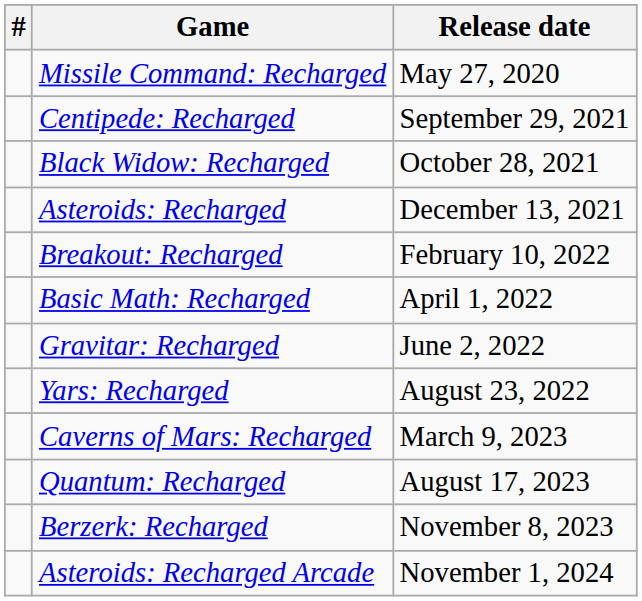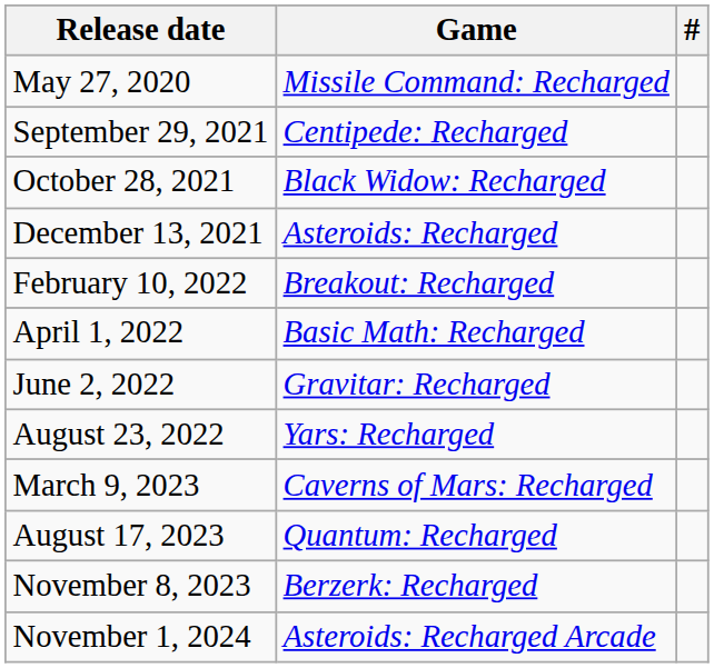 <table class="wikitable sortable" style="text-align:left">
 <tr>
+<th>Release date</th>
+<th>Game</th>
 <th>#</th>
-<th>Game</th>
-<th>Release date</th>
 </tr>
 <tr>
+<td>May 27, 2020</td>
+<td><em><a href='#'>Missile Command: Recharged</a></em></td>
 <td></td>
-<td><em><a href='#'>Missile Command: Recharged</a></em></td>
-<td>May 27, 2020</td>
 </tr>
 <tr>
+<td>September 29, 2021</td>
+<td><em><a href='#'>Centipede: Recharged</a></em></td>
 <td></td>
-<td><em><a href='#'>Centipede: Recharged</a></em></td>
-<td>September 29, 2021</td>
 </tr>
 <tr>
+<td>October 28, 2021</td>
+<td><em><a href='#'>Black Widow: Recharged</a></em></td>
 <td></td>
-<td><em><a href='#'>Black Widow: Recharged</a></em></td>
-<td>October 28, 2021</td>
 </tr>
 <tr>
+<td>December 13, 2021</td>
+<td><em><a href='#'>Asteroids: Recharged</a></em></td>
 <td></td>
-<td><em><a href='#'>Asteroids: Recharged</a></em></td>
-<td>December 13, 2021</td>
 </tr>
 <tr>
+<td>February 10, 2022</td>
+<td><em><a href='#'>Breakout: Recharged</a></em></td>
 <td></td>
-<td><em><a href='#'>Breakout: Recharged</a></em></td>
-<td>February 10, 2022</td>
 </tr>
 <tr>
+<td>April 1, 2022</td>
+<td><em><a href='#'>Basic Math: Recharged</a></em></td>
 <td></td>
-<td><em><a href='#'>Basic Math: Recharged</a></em></td>
-<td>April 1, 2022</td>
 </tr>
 <tr>
+<td>June 2, 2022</td>
+<td><em><a href='#'>Gravitar: Recharged</a></em></td>
 <td></td>
-<td><em><a href='#'>Gravitar: Recharged</a></em></td>
-<td>June 2, 2022</td>
 </tr>
 <tr>
+<td>August 23, 2022</td>
+<td><em><a href='#'>Yars: Recharged</a></em></td>
 <td></td>
-<td><em><a href='#'>Yars: Recharged</a></em></td>
-<td>August 23, 2022</td>
 </tr>
 <tr>
+<td>March 9, 2023</td>
+<td><em><a href='#'>Caverns of Mars: Recharged</a></em></td>
 <td></td>
-<td><em><a href='#'>Caverns of Mars: Recharged</a></em></td>
-<td>March 9, 2023</td>
 </tr>
 <tr>
+<td>August 17, 2023</td>
+<td><em><a href='#'>Quantum: Recharged</a></em></td>
 <td></td>
-<td><em><a href='#'>Quantum: Recharged</a></em></td>
-<td>August 17, 2023</td>
 </tr>
 <tr>
+<td>November 8, 2023</td>
+<td><em><a href='#'>Berzerk: Recharged</a></em></td>
 <td></td>
-<td><em><a href='#'>Berzerk: Recharged</a></em></td>
-<td>November 8, 2023</td>
 </tr>
 <tr>
+<td>November 1, 2024</td>
+<td><em><a href='#'>Asteroids: Recharged Arcade</a></em></td>
 <td></td>
-<td><em><a href='#'>Asteroids: Recharged Arcade</a></em></td>
-<td>November 1, 2024</td>
 </tr>
 </table>
